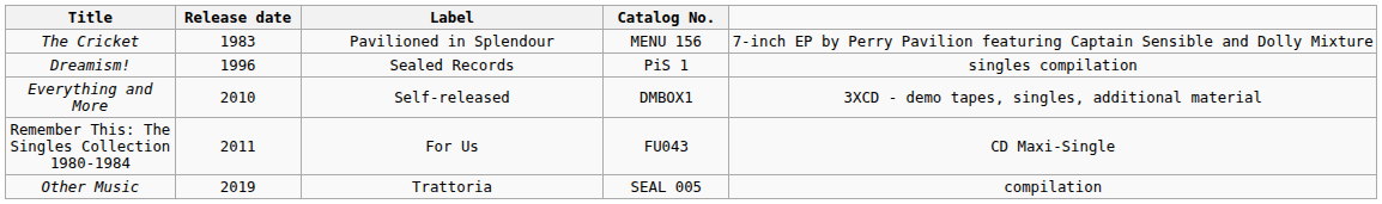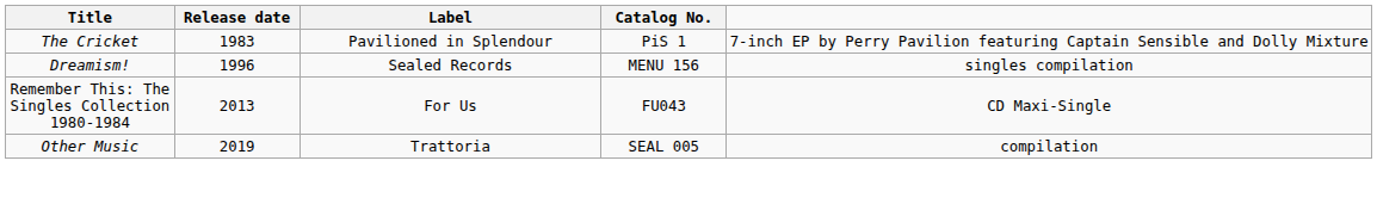 <table class="wikitable" style="font-size: 95%; text-align: center;">
 <tr>
 <th style="width:11em;">Title</th>
 <th style="width:8em;">Release date</th>
 <th style="width:20em;">Label</th>
 <th style="width:8em;">Catalog No.</th>
 </tr>
 <tr>
 <td><em>The Cricket</em></td>
 <td>1983</td>
 <td>Pavilioned in Splendour</td>
-<td>MENU 156</td>
+<td>PiS 1</td>
 <td>7-inch EP by Perry Pavilion featuring Captain Sensible and Dolly Mixture</td>
 </tr>
 <tr>
 <td><em>Dreamism!</em></td>
 <td>1996</td>
 <td>Sealed Records</td>
-<td>PiS 1</td>
+<td>MENU 156</td>
 <td>singles compilation</td>
 </tr>
 <tr>
-<td><em>Everything and More</em></td>
-<td>2010</td>
-<td>Self-released</td>
-<td>DMBOX1</td>
-<td>3XCD - demo tapes, singles, additional material</td>
-</tr>
-<tr>
 <td>Remember This: The Singles Collection 1980-1984</td>
-<td>2011</td>
+<td>2013</td>
 <td>For Us</td>
 <td>FU043</td>
 <td>CD Maxi-Single</td>
 </tr>
 <tr>
 <td><em>Other Music</em></td>
 <td>2019</td>
 <td>Trattoria</td>
 <td>SEAL 005</td>
 <td>compilation</td>
 </tr>
 </table>
